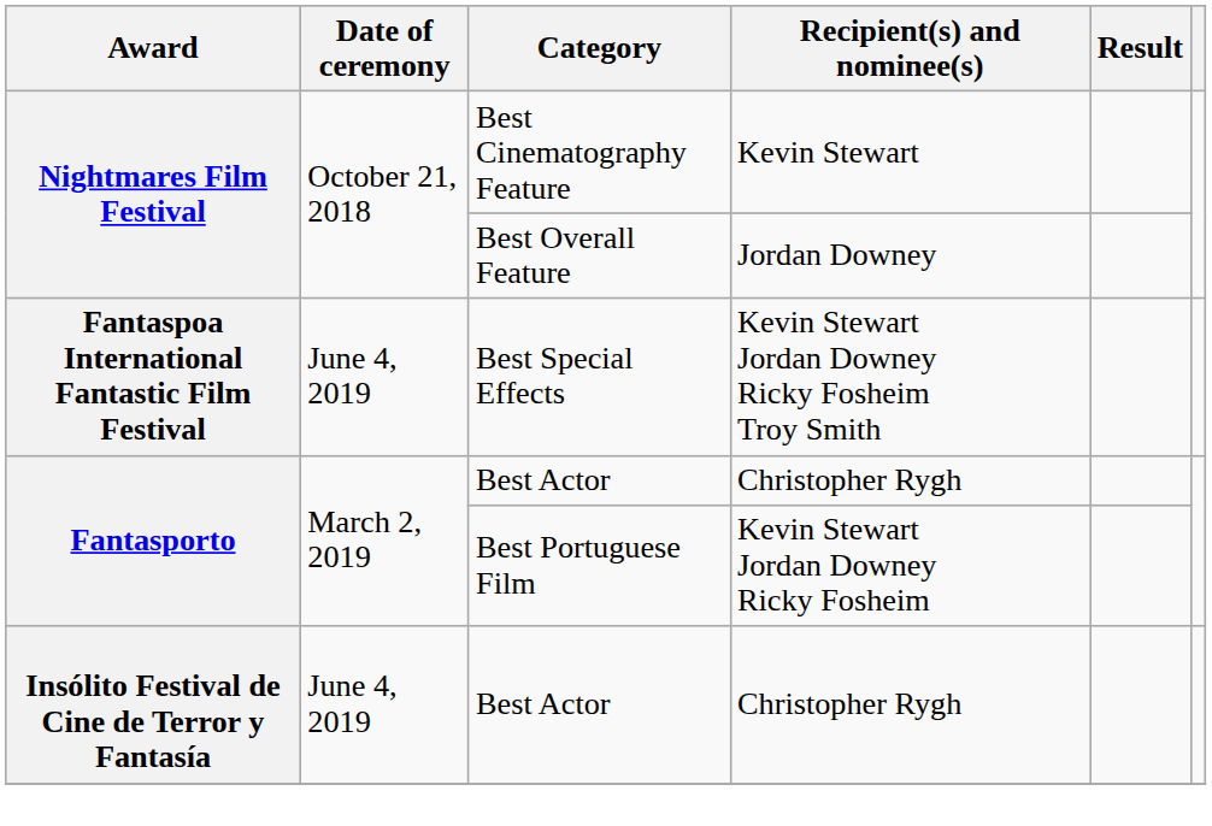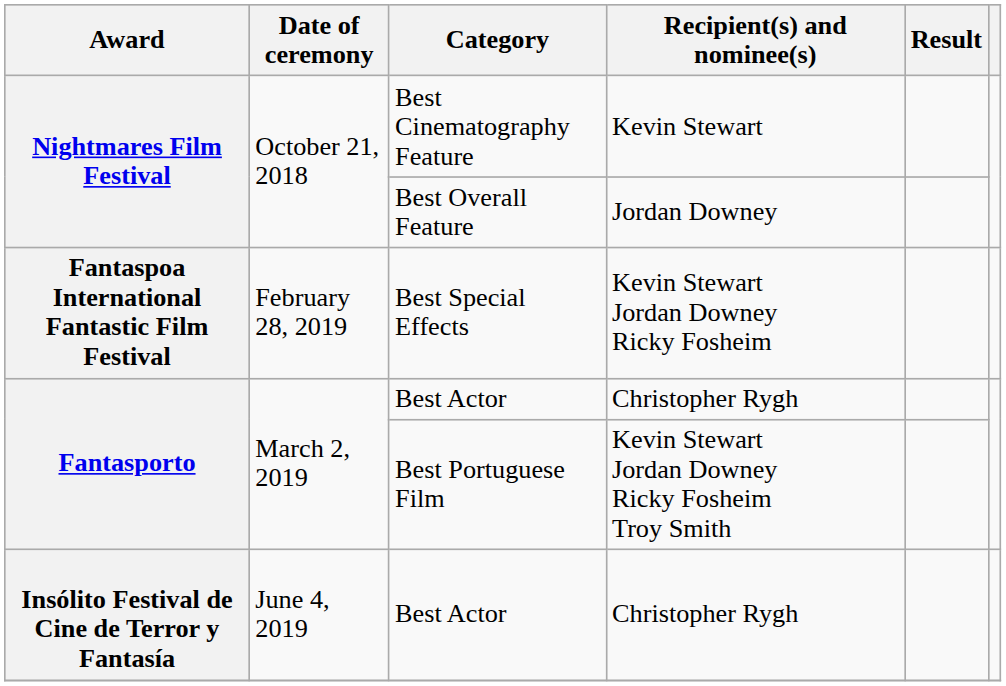 <table class="wikitable plainrowheaders sortable">
 <tr>
 <th scope="col">Award</th>
 <th scope="col">Date of ceremony</th>
 <th scope="col">Category</th>
 <th scope="col" style="width:30%;">Recipient(s) and nominee(s)</th>
 <th scope="col">Result</th>
 <th scope="col" class="unsortable"></th>
 </tr>
 <tr>
 <th scope="row" rowspan="2"><a href='#'>Nightmares Film Festival</a></th>
 <td rowspan="2">October 21, 2018</td>
 <td>Best Cinematography Feature</td>
 <td>Kevin Stewart</td>
 <td></td>
 <td rowspan="2" style="text-align:center;"></td>
 </tr>
 <tr>
 <td>Best Overall Feature</td>
 <td>Jordan Downey</td>
 <td></td>
 </tr>
 <tr>
 <th scope="row" rowspan="1">Fantaspoa International Fantastic Film Festival</th>
-<td rowspan="1">June 4, 2019</td>
+<td rowspan="1">February 28, 2019</td>
 <td>Best Special Effects</td>
-<td>Kevin Stewart<br>Jordan Downey<br>Ricky Fosheim<br>Troy Smith</td>
+<td>Kevin Stewart<br>Jordan Downey<br>Ricky Fosheim</td>
 <td></td>
 <td rowspan="1" style="text-align:center;"></td>
 </tr>
 <tr>
 <th scope="row" rowspan="2"><a href='#'>Fantasporto</a></th>
 <td rowspan="2">March 2, 2019</td>
 <td>Best Actor</td>
 <td>Christopher Rygh</td>
 <td></td>
 <td rowspan="2" style="text-align:center;"></td>
 </tr>
 <tr>
 <td>Best Portuguese Film</td>
-<td>Kevin Stewart<br>Jordan Downey<br>Ricky Fosheim</td>
+<td>Kevin Stewart<br>Jordan Downey<br>Ricky Fosheim<br>Troy Smith</td>
 <td></td>
 </tr>
 <tr>
 <th scope="row" rowspan="1"><br>Insólito Festival de Cine de Terror y Fantasía</th>
 <td rowspan="1">June 4, 2019</td>
 <td>Best Actor</td>
 <td>Christopher Rygh</td>
 <td></td>
 <td rowspan="1" style="text-align:center;"></td>
 </tr>
 <tr>
 </tr>
 </table>
